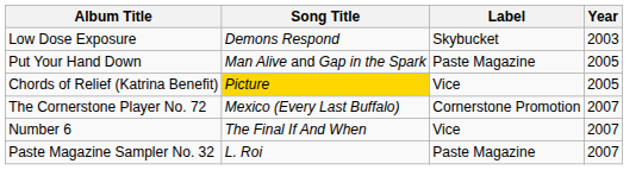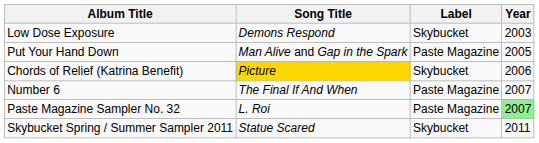 <table class="wikitable">
 <tr>
 <th>Album Title</th>
 <th>Song Title</th>
 <th>Label</th>
 <th>Year</th>
 </tr>
 <tr>
 <td>Low Dose Exposure</td>
 <td><em>Demons Respond</em></td>
 <td>Skybucket</td>
 <td>2003</td>
 </tr>
 <tr>
 <td>Put Your Hand Down</td>
 <td><em>Man Alive</em> and <em>Gap in the Spark</em></td>
 <td>Paste Magazine</td>
 <td>2005</td>
 </tr>
 <tr>
 <td>Chords of Relief (Katrina Benefit)</td>
 <td style="background: gold;"><em>Picture</em></td>
-<td>Vice</td>
-<td>2005</td>
-</tr>
-<tr>
-<td>The Cornerstone Player No. 72</td>
-<td><em>Mexico (Every Last Buffalo)</em></td>
-<td>Cornerstone Promotion</td>
-<td>2007</td>
+<td>Skybucket</td>
+<td>2006</td>
 </tr>
 <tr>
 <td Vice Sampler CD Volume 14>Number 6</td>
 <td><em>The Final If And When</em></td>
-<td>Vice</td>
+<td>Paste Magazine</td>
 <td>2007</td>
 </tr>
 <tr>
 <td>Paste Magazine Sampler No. 32</td>
 <td><em>L. Roi</em></td>
 <td>Paste Magazine</td>
-<td>2007</td>
+<td style="background: lightgreen;">2007</td>
+</tr>
+<tr>
+<td>Skybucket Spring / Summer Sampler 2011</td>
+<td><em>Statue Scared</em></td>
+<td>Skybucket</td>
+<td>2011</td>
 </tr>
 </table>
